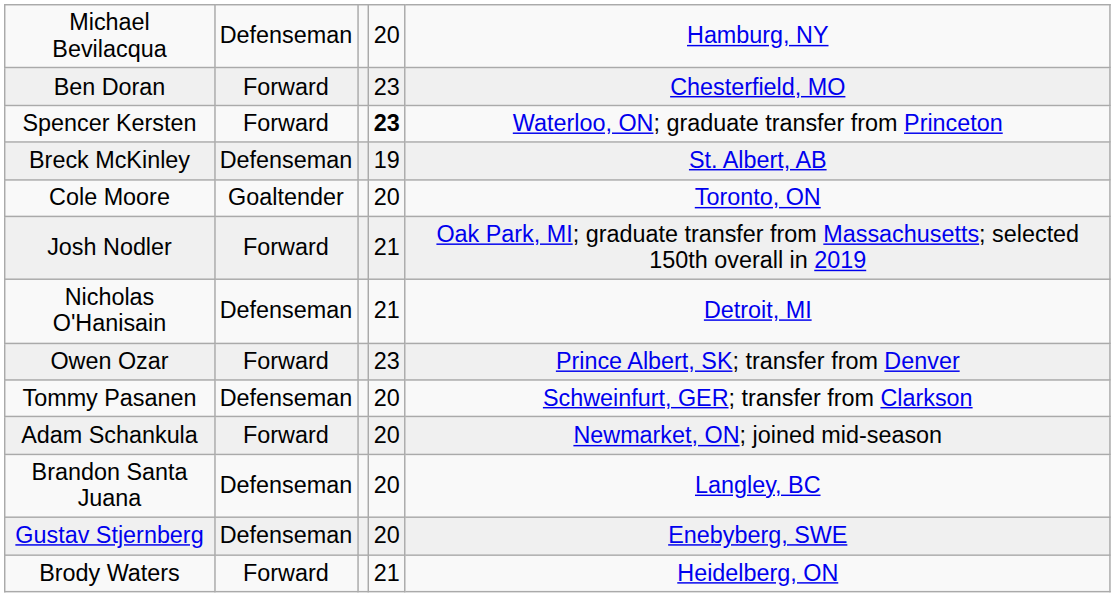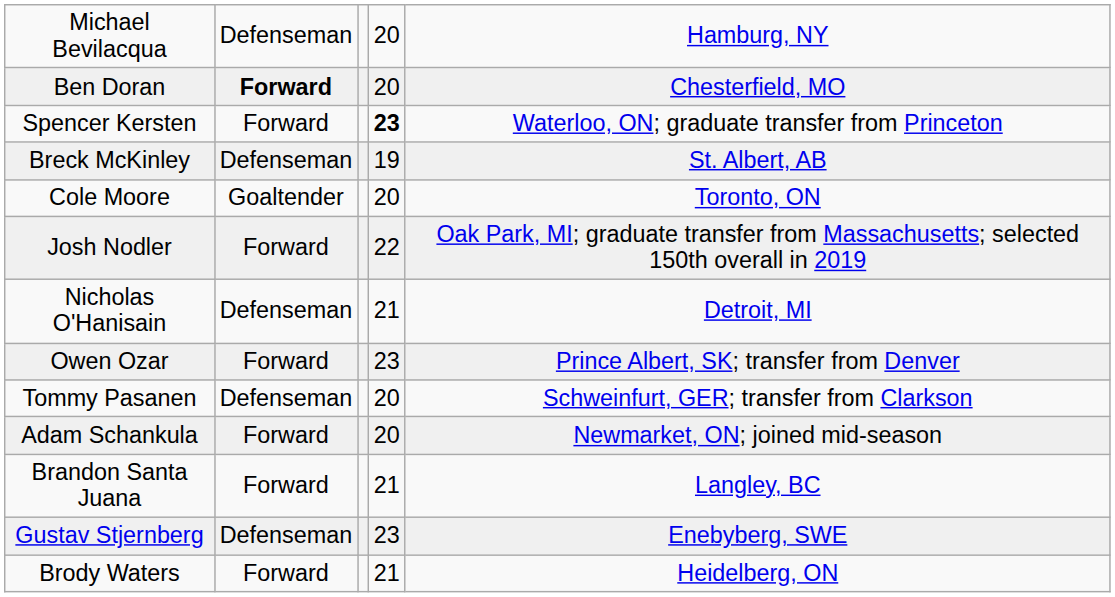 <table class="wikitable" width="60%">
 <tr align="center" bgcolor="">
 <td>Michael Bevilacqua</td>
 <td>Defenseman</td>
 <td></td>
 <td>20</td>
 <td><a href='#'>Hamburg, NY</a></td>
 </tr>
 <tr align="center" bgcolor="f0f0f0">
 <td>Ben Doran</td>
-<td>Forward</td>
+<td><strong>Forward</strong></td>
 <td></td>
-<td>23</td>
+<td>20</td>
 <td><a href='#'>Chesterfield, MO</a></td>
 </tr>
 <tr align="center" bgcolor="">
 <td>Spencer Kersten</td>
 <td>Forward</td>
 <td></td>
 <td><strong>23</strong></td>
 <td><a href='#'>Waterloo, ON</a>; graduate transfer from <a href='#'>Princeton</a></td>
 </tr>
 <tr align="center" bgcolor="f0f0f0">
 <td>Breck McKinley</td>
 <td>Defenseman</td>
 <td></td>
 <td>19</td>
 <td><a href='#'>St. Albert, AB</a></td>
 </tr>
 <tr align="center" bgcolor="">
 <td>Cole Moore</td>
 <td>Goaltender</td>
 <td></td>
 <td>20</td>
 <td><a href='#'>Toronto, ON</a></td>
 </tr>
 <tr align="center" bgcolor="f0f0f0">
 <td>Josh Nodler</td>
 <td>Forward</td>
 <td></td>
-<td>21</td>
+<td>22</td>
 <td><a href='#'>Oak Park, MI</a>; graduate transfer from <a href='#'>Massachusetts</a>; selected 150th overall in <a href='#'>2019</a></td>
 </tr>
 <tr align="center" bgcolor="">
 <td>Nicholas O'Hanisain</td>
 <td>Defenseman</td>
 <td></td>
 <td>21</td>
 <td><a href='#'>Detroit, MI</a></td>
 </tr>
 <tr align="center" bgcolor="f0f0f0">
 <td>Owen Ozar</td>
 <td>Forward</td>
 <td></td>
 <td>23</td>
 <td><a href='#'>Prince Albert, SK</a>; transfer from <a href='#'>Denver</a></td>
 </tr>
 <tr align="center" bgcolor="">
 <td>Tommy Pasanen</td>
 <td>Defenseman</td>
 <td></td>
 <td>20</td>
 <td><a href='#'>Schweinfurt, GER</a>; transfer from <a href='#'>Clarkson</a></td>
 </tr>
 <tr align="center" bgcolor="f0f0f0">
 <td>Adam Schankula</td>
 <td>Forward</td>
 <td></td>
 <td>20</td>
 <td><a href='#'>Newmarket, ON</a>; joined mid-season</td>
 </tr>
 <tr align="center" bgcolor="">
 <td>Brandon Santa Juana</td>
-<td>Defenseman</td>
+<td>Forward</td>
 <td></td>
-<td>20</td>
+<td>21</td>
 <td><a href='#'>Langley, BC</a></td>
 </tr>
 <tr align="center" bgcolor="f0f0f0">
 <td><a href='#'>Gustav Stjernberg</a></td>
 <td>Defenseman</td>
 <td></td>
-<td>20</td>
+<td>23</td>
 <td><a href='#'>Enebyberg, SWE</a></td>
 </tr>
 <tr align="center" bgcolor="">
 <td>Brody Waters</td>
 <td>Forward</td>
 <td></td>
 <td>21</td>
 <td><a href='#'>Heidelberg, ON</a></td>
 </tr>
 </table>
